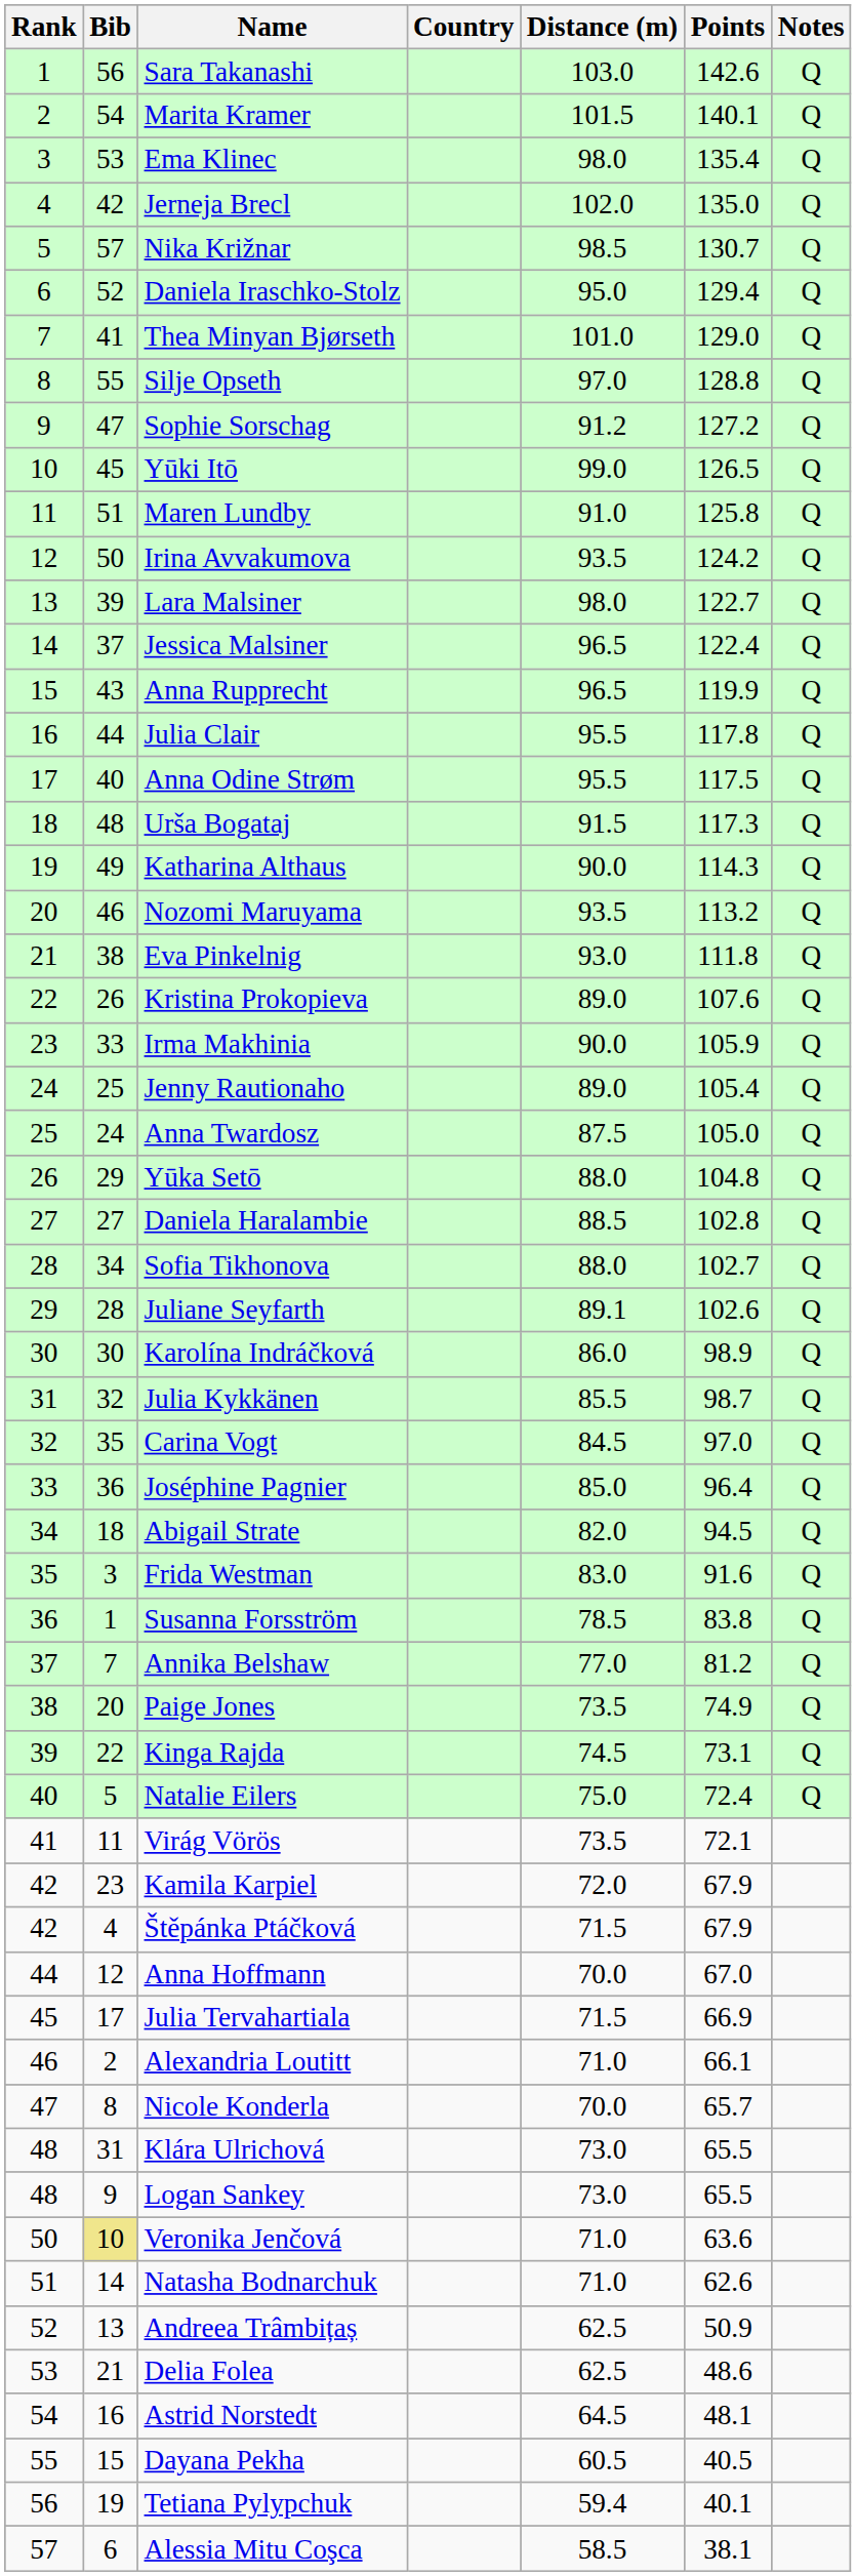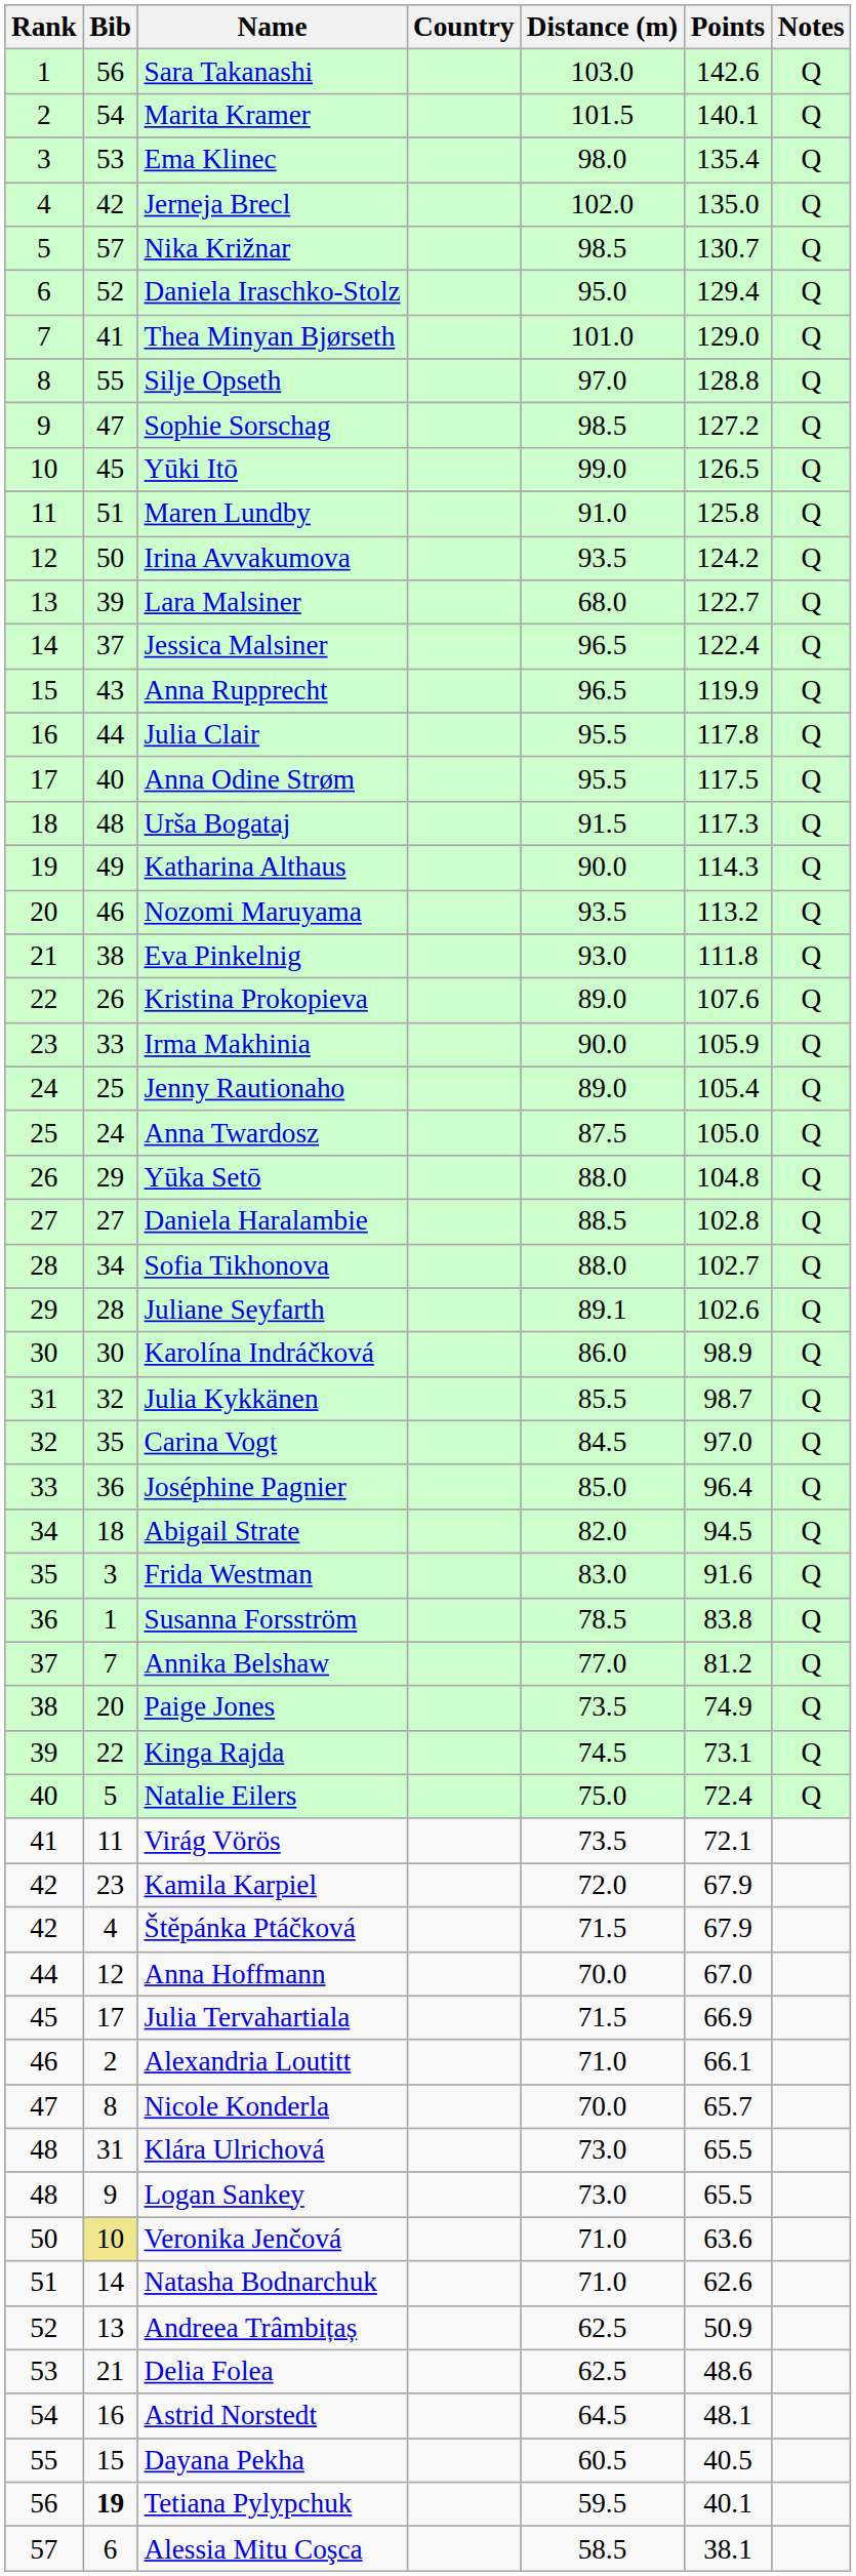 <table class="wikitable sortable" style="text-align:center">
 <tr>
 <th>Rank</th>
 <th>Bib</th>
 <th>Name</th>
 <th>Country</th>
 <th>Distance (m)</th>
 <th>Points</th>
 <th>Notes</th>
 </tr>
 <tr bgcolor=ccffcc>
 <td>1</td>
 <td>56</td>
 <td align=left><a href='#'>Sara Takanashi</a></td>
 <td align=left></td>
 <td>103.0</td>
 <td>142.6</td>
 <td>Q</td>
 </tr>
 <tr bgcolor=ccffcc>
 <td>2</td>
 <td>54</td>
 <td align=left><a href='#'>Marita Kramer</a></td>
 <td align=left></td>
 <td>101.5</td>
 <td>140.1</td>
 <td>Q</td>
 </tr>
 <tr bgcolor=ccffcc>
 <td>3</td>
 <td>53</td>
 <td align=left><a href='#'>Ema Klinec</a></td>
 <td align=left></td>
 <td>98.0</td>
 <td>135.4</td>
 <td>Q</td>
 </tr>
 <tr bgcolor=ccffcc>
 <td>4</td>
 <td>42</td>
 <td align=left><a href='#'>Jerneja Brecl</a></td>
 <td align=left></td>
 <td>102.0</td>
 <td>135.0</td>
 <td>Q</td>
 </tr>
 <tr bgcolor=ccffcc>
 <td>5</td>
 <td>57</td>
 <td align=left><a href='#'>Nika Križnar</a></td>
 <td align=left></td>
 <td>98.5</td>
 <td>130.7</td>
 <td>Q</td>
 </tr>
 <tr bgcolor=ccffcc>
 <td>6</td>
 <td>52</td>
 <td align=left><a href='#'>Daniela Iraschko-Stolz</a></td>
 <td align=left></td>
 <td>95.0</td>
 <td>129.4</td>
 <td>Q</td>
 </tr>
 <tr bgcolor=ccffcc>
 <td>7</td>
 <td>41</td>
 <td align=left><a href='#'>Thea Minyan Bjørseth</a></td>
 <td align=left></td>
 <td>101.0</td>
 <td>129.0</td>
 <td>Q</td>
 </tr>
 <tr bgcolor=ccffcc>
 <td>8</td>
 <td>55</td>
 <td align=left><a href='#'>Silje Opseth</a></td>
 <td align=left></td>
 <td>97.0</td>
 <td>128.8</td>
 <td>Q</td>
 </tr>
 <tr bgcolor=ccffcc>
 <td>9</td>
 <td>47</td>
 <td align=left><a href='#'>Sophie Sorschag</a></td>
 <td align=left></td>
-<td>91.2</td>
+<td>98.5</td>
 <td>127.2</td>
 <td>Q</td>
 </tr>
 <tr bgcolor=ccffcc>
 <td>10</td>
 <td>45</td>
 <td align=left><a href='#'>Yūki Itō</a></td>
 <td align=left></td>
 <td>99.0</td>
 <td>126.5</td>
 <td>Q</td>
 </tr>
 <tr bgcolor=ccffcc>
 <td>11</td>
 <td>51</td>
 <td align=left><a href='#'>Maren Lundby</a></td>
 <td align=left></td>
 <td>91.0</td>
 <td>125.8</td>
 <td>Q</td>
 </tr>
 <tr bgcolor=ccffcc>
 <td>12</td>
 <td>50</td>
 <td align=left><a href='#'>Irina Avvakumova</a></td>
 <td align=left></td>
 <td>93.5</td>
 <td>124.2</td>
 <td>Q</td>
 </tr>
 <tr bgcolor=ccffcc>
 <td>13</td>
 <td>39</td>
 <td align=left><a href='#'>Lara Malsiner</a></td>
 <td align=left></td>
-<td>98.0</td>
+<td>68.0</td>
 <td>122.7</td>
 <td>Q</td>
 </tr>
 <tr bgcolor=ccffcc>
 <td>14</td>
 <td>37</td>
 <td align=left><a href='#'>Jessica Malsiner</a></td>
 <td align=left></td>
 <td>96.5</td>
 <td>122.4</td>
 <td>Q</td>
 </tr>
 <tr bgcolor=ccffcc>
 <td>15</td>
 <td>43</td>
 <td align=left><a href='#'>Anna Rupprecht</a></td>
 <td align=left></td>
 <td>96.5</td>
 <td>119.9</td>
 <td>Q</td>
 </tr>
 <tr bgcolor=ccffcc>
 <td>16</td>
 <td>44</td>
 <td align=left><a href='#'>Julia Clair</a></td>
 <td align=left></td>
 <td>95.5</td>
 <td>117.8</td>
 <td>Q</td>
 </tr>
 <tr bgcolor=ccffcc>
 <td>17</td>
 <td>40</td>
 <td align=left><a href='#'>Anna Odine Strøm</a></td>
 <td align=left></td>
 <td>95.5</td>
 <td>117.5</td>
 <td>Q</td>
 </tr>
 <tr bgcolor=ccffcc>
 <td>18</td>
 <td>48</td>
 <td align=left><a href='#'>Urša Bogataj</a></td>
 <td align=left></td>
 <td>91.5</td>
 <td>117.3</td>
 <td>Q</td>
 </tr>
 <tr bgcolor=ccffcc>
 <td>19</td>
 <td>49</td>
 <td align=left><a href='#'>Katharina Althaus</a></td>
 <td align=left></td>
 <td>90.0</td>
 <td>114.3</td>
 <td>Q</td>
 </tr>
 <tr bgcolor=ccffcc>
 <td>20</td>
 <td>46</td>
 <td align=left><a href='#'>Nozomi Maruyama</a></td>
 <td align=left></td>
 <td>93.5</td>
 <td>113.2</td>
 <td>Q</td>
 </tr>
 <tr bgcolor=ccffcc>
 <td>21</td>
 <td>38</td>
 <td align=left><a href='#'>Eva Pinkelnig</a></td>
 <td align=left></td>
 <td>93.0</td>
 <td>111.8</td>
 <td>Q</td>
 </tr>
 <tr bgcolor=ccffcc>
 <td>22</td>
 <td>26</td>
 <td align=left><a href='#'>Kristina Prokopieva</a></td>
 <td align=left></td>
 <td>89.0</td>
 <td>107.6</td>
 <td>Q</td>
 </tr>
 <tr bgcolor=ccffcc>
 <td>23</td>
 <td>33</td>
 <td align=left><a href='#'>Irma Makhinia</a></td>
 <td align=left></td>
 <td>90.0</td>
 <td>105.9</td>
 <td>Q</td>
 </tr>
 <tr bgcolor=ccffcc>
 <td>24</td>
 <td>25</td>
 <td align=left><a href='#'>Jenny Rautionaho</a></td>
 <td align=left></td>
 <td>89.0</td>
 <td>105.4</td>
 <td>Q</td>
 </tr>
 <tr bgcolor=ccffcc>
 <td>25</td>
 <td>24</td>
 <td align=left><a href='#'>Anna Twardosz</a></td>
 <td align=left></td>
 <td>87.5</td>
 <td>105.0</td>
 <td>Q</td>
 </tr>
 <tr bgcolor=ccffcc>
 <td>26</td>
 <td>29</td>
 <td align=left><a href='#'>Yūka Setō</a></td>
 <td align=left></td>
 <td>88.0</td>
 <td>104.8</td>
 <td>Q</td>
 </tr>
 <tr bgcolor=ccffcc>
 <td>27</td>
 <td>27</td>
 <td align=left><a href='#'>Daniela Haralambie</a></td>
 <td align=left></td>
 <td>88.5</td>
 <td>102.8</td>
 <td>Q</td>
 </tr>
 <tr bgcolor=ccffcc>
 <td>28</td>
 <td>34</td>
 <td align=left><a href='#'>Sofia Tikhonova</a></td>
 <td align=left></td>
 <td>88.0</td>
 <td>102.7</td>
 <td>Q</td>
 </tr>
 <tr bgcolor=ccffcc>
 <td>29</td>
 <td>28</td>
 <td align=left><a href='#'>Juliane Seyfarth</a></td>
 <td align=left></td>
 <td>89.1</td>
 <td>102.6</td>
 <td>Q</td>
 </tr>
 <tr bgcolor=ccffcc>
 <td>30</td>
 <td>30</td>
 <td align=left><a href='#'>Karolína Indráčková</a></td>
 <td align=left></td>
 <td>86.0</td>
 <td>98.9</td>
 <td>Q</td>
 </tr>
 <tr bgcolor=ccffcc>
 <td>31</td>
 <td>32</td>
 <td align=left><a href='#'>Julia Kykkänen</a></td>
 <td align=left></td>
 <td>85.5</td>
 <td>98.7</td>
 <td>Q</td>
 </tr>
 <tr bgcolor=ccffcc>
 <td>32</td>
 <td>35</td>
 <td align=left><a href='#'>Carina Vogt</a></td>
 <td align=left></td>
 <td>84.5</td>
 <td>97.0</td>
 <td>Q</td>
 </tr>
 <tr bgcolor=ccffcc>
 <td>33</td>
 <td>36</td>
 <td align=left><a href='#'>Joséphine Pagnier</a></td>
 <td align=left></td>
 <td>85.0</td>
 <td>96.4</td>
 <td>Q</td>
 </tr>
 <tr bgcolor=ccffcc>
 <td>34</td>
 <td>18</td>
 <td align=left><a href='#'>Abigail Strate</a></td>
 <td align=left></td>
 <td>82.0</td>
 <td>94.5</td>
 <td>Q</td>
 </tr>
 <tr bgcolor=ccffcc>
 <td>35</td>
 <td>3</td>
 <td align=left><a href='#'>Frida Westman</a></td>
 <td align=left></td>
 <td>83.0</td>
 <td>91.6</td>
 <td>Q</td>
 </tr>
 <tr bgcolor=ccffcc>
 <td>36</td>
 <td>1</td>
 <td align=left><a href='#'>Susanna Forsström</a></td>
 <td align=left></td>
 <td>78.5</td>
 <td>83.8</td>
 <td>Q</td>
 </tr>
 <tr bgcolor=ccffcc>
 <td>37</td>
 <td>7</td>
 <td align=left><a href='#'>Annika Belshaw</a></td>
 <td align=left></td>
 <td>77.0</td>
 <td>81.2</td>
 <td>Q</td>
 </tr>
 <tr bgcolor=ccffcc>
 <td>38</td>
 <td>20</td>
 <td align=left><a href='#'>Paige Jones</a></td>
 <td align=left></td>
 <td>73.5</td>
 <td>74.9</td>
 <td>Q</td>
 </tr>
 <tr bgcolor=ccffcc>
 <td>39</td>
 <td>22</td>
 <td align=left><a href='#'>Kinga Rajda</a></td>
 <td align=left></td>
 <td>74.5</td>
 <td>73.1</td>
 <td>Q</td>
 </tr>
 <tr bgcolor=ccffcc>
 <td>40</td>
 <td>5</td>
 <td align=left><a href='#'>Natalie Eilers</a></td>
 <td align=left></td>
 <td>75.0</td>
 <td>72.4</td>
 <td>Q</td>
 </tr>
 <tr>
 <td>41</td>
 <td>11</td>
 <td align=left><a href='#'>Virág Vörös</a></td>
 <td align=left></td>
 <td>73.5</td>
 <td>72.1</td>
 <td></td>
 </tr>
 <tr>
 <td>42</td>
 <td>23</td>
 <td align=left><a href='#'>Kamila Karpiel</a></td>
 <td align=left></td>
 <td>72.0</td>
 <td>67.9</td>
 <td></td>
 </tr>
 <tr>
 <td>42</td>
 <td>4</td>
 <td align=left><a href='#'>Štěpánka Ptáčková</a></td>
 <td align=left></td>
 <td>71.5</td>
 <td>67.9</td>
 <td></td>
 </tr>
 <tr>
 <td>44</td>
 <td>12</td>
 <td align=left><a href='#'>Anna Hoffmann</a></td>
 <td align=left></td>
 <td>70.0</td>
 <td>67.0</td>
 <td></td>
 </tr>
 <tr>
 <td>45</td>
 <td>17</td>
 <td align=left><a href='#'>Julia Tervahartiala</a></td>
 <td align=left></td>
 <td>71.5</td>
 <td>66.9</td>
 <td></td>
 </tr>
 <tr>
 <td>46</td>
 <td>2</td>
 <td align=left><a href='#'>Alexandria Loutitt</a></td>
 <td align=left></td>
 <td>71.0</td>
 <td>66.1</td>
 <td></td>
 </tr>
 <tr>
 <td>47</td>
 <td>8</td>
 <td align=left><a href='#'>Nicole Konderla</a></td>
 <td align=left></td>
 <td>70.0</td>
 <td>65.7</td>
 <td></td>
 </tr>
 <tr>
 <td>48</td>
 <td>31</td>
 <td align=left><a href='#'>Klára Ulrichová</a></td>
 <td align=left></td>
 <td>73.0</td>
 <td>65.5</td>
 <td></td>
 </tr>
 <tr>
 <td>48</td>
 <td>9</td>
 <td align=left><a href='#'>Logan Sankey</a></td>
 <td align=left></td>
 <td>73.0</td>
 <td>65.5</td>
 <td></td>
 </tr>
 <tr>
 <td>50</td>
 <td style="background: khaki;">10</td>
 <td align=left><a href='#'>Veronika Jenčová</a></td>
 <td align=left></td>
 <td>71.0</td>
 <td>63.6</td>
 <td></td>
 </tr>
 <tr>
 <td>51</td>
 <td>14</td>
 <td align=left><a href='#'>Natasha Bodnarchuk</a></td>
 <td align=left></td>
 <td>71.0</td>
 <td>62.6</td>
 <td></td>
 </tr>
 <tr>
 <td>52</td>
 <td>13</td>
 <td align=left><a href='#'>Andreea Trâmbițaș</a></td>
 <td align=left></td>
 <td>62.5</td>
 <td>50.9</td>
 <td></td>
 </tr>
 <tr>
 <td>53</td>
 <td>21</td>
 <td align=left><a href='#'>Delia Folea</a></td>
 <td align=left></td>
 <td>62.5</td>
 <td>48.6</td>
 <td></td>
 </tr>
 <tr>
 <td>54</td>
 <td>16</td>
 <td align=left><a href='#'>Astrid Norstedt</a></td>
 <td align=left></td>
 <td>64.5</td>
 <td>48.1</td>
 <td></td>
 </tr>
 <tr>
 <td>55</td>
 <td>15</td>
 <td align=left><a href='#'>Dayana Pekha</a></td>
 <td align=left></td>
 <td>60.5</td>
 <td>40.5</td>
 <td></td>
 </tr>
 <tr>
 <td>56</td>
-<td>19</td>
+<td><strong>19</strong></td>
 <td align=left><a href='#'>Tetiana Pylypchuk</a></td>
 <td align=left></td>
-<td>59.4</td>
+<td>59.5</td>
 <td>40.1</td>
 <td></td>
 </tr>
 <tr>
 <td>57</td>
 <td>6</td>
 <td align=left><a href='#'>Alessia Mitu Coşca</a></td>
 <td align=left></td>
 <td>58.5</td>
 <td>38.1</td>
 <td></td>
 </tr>
 </table>
